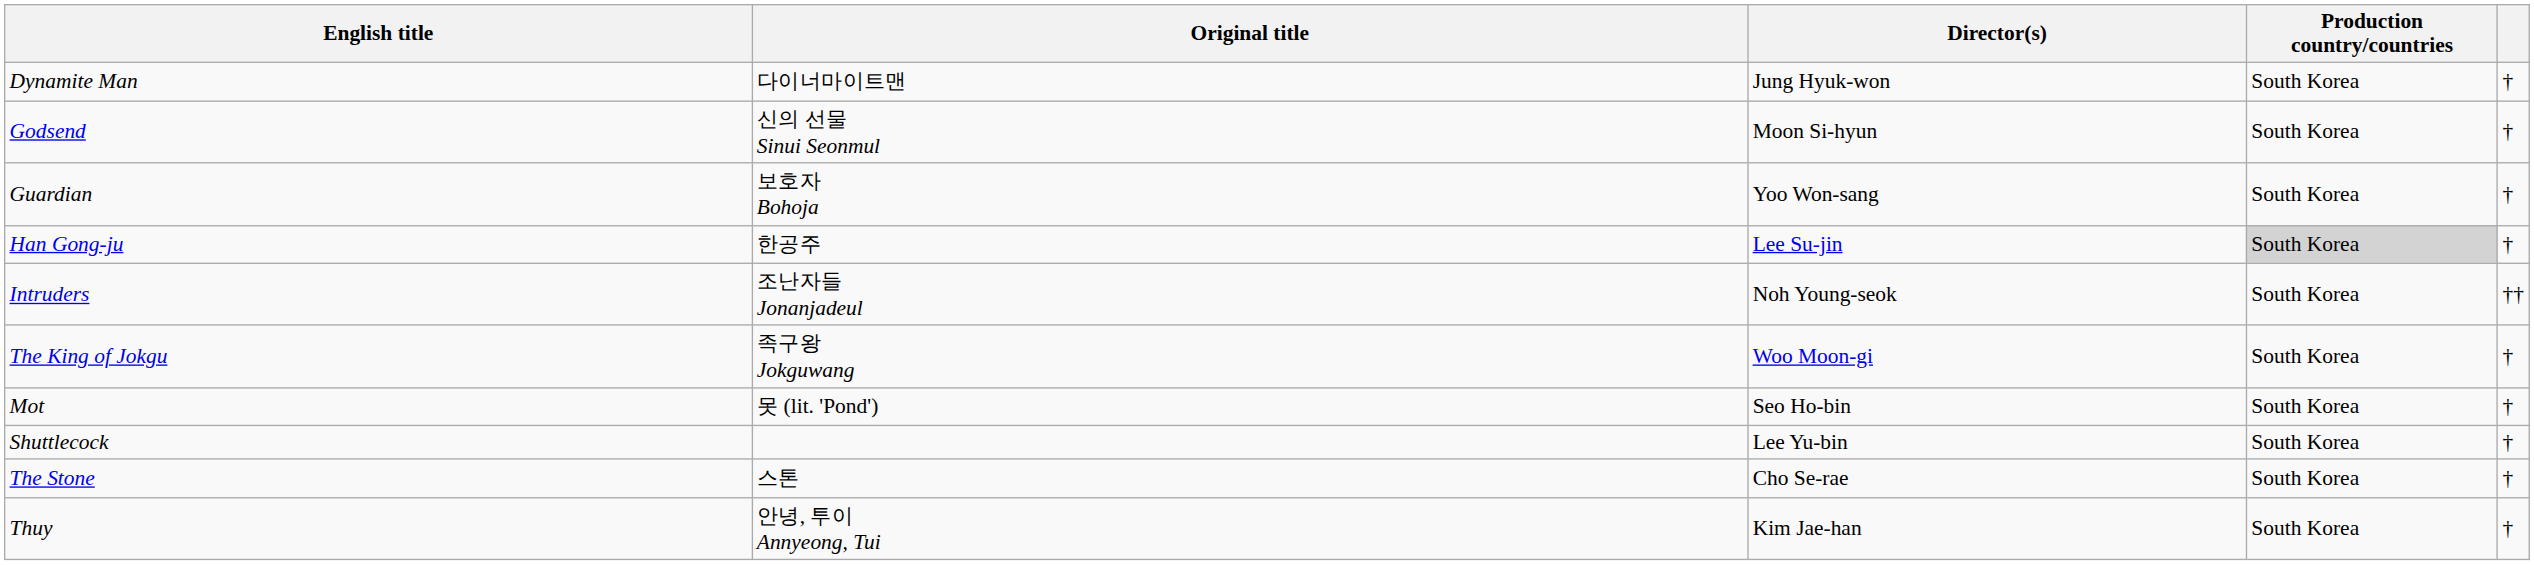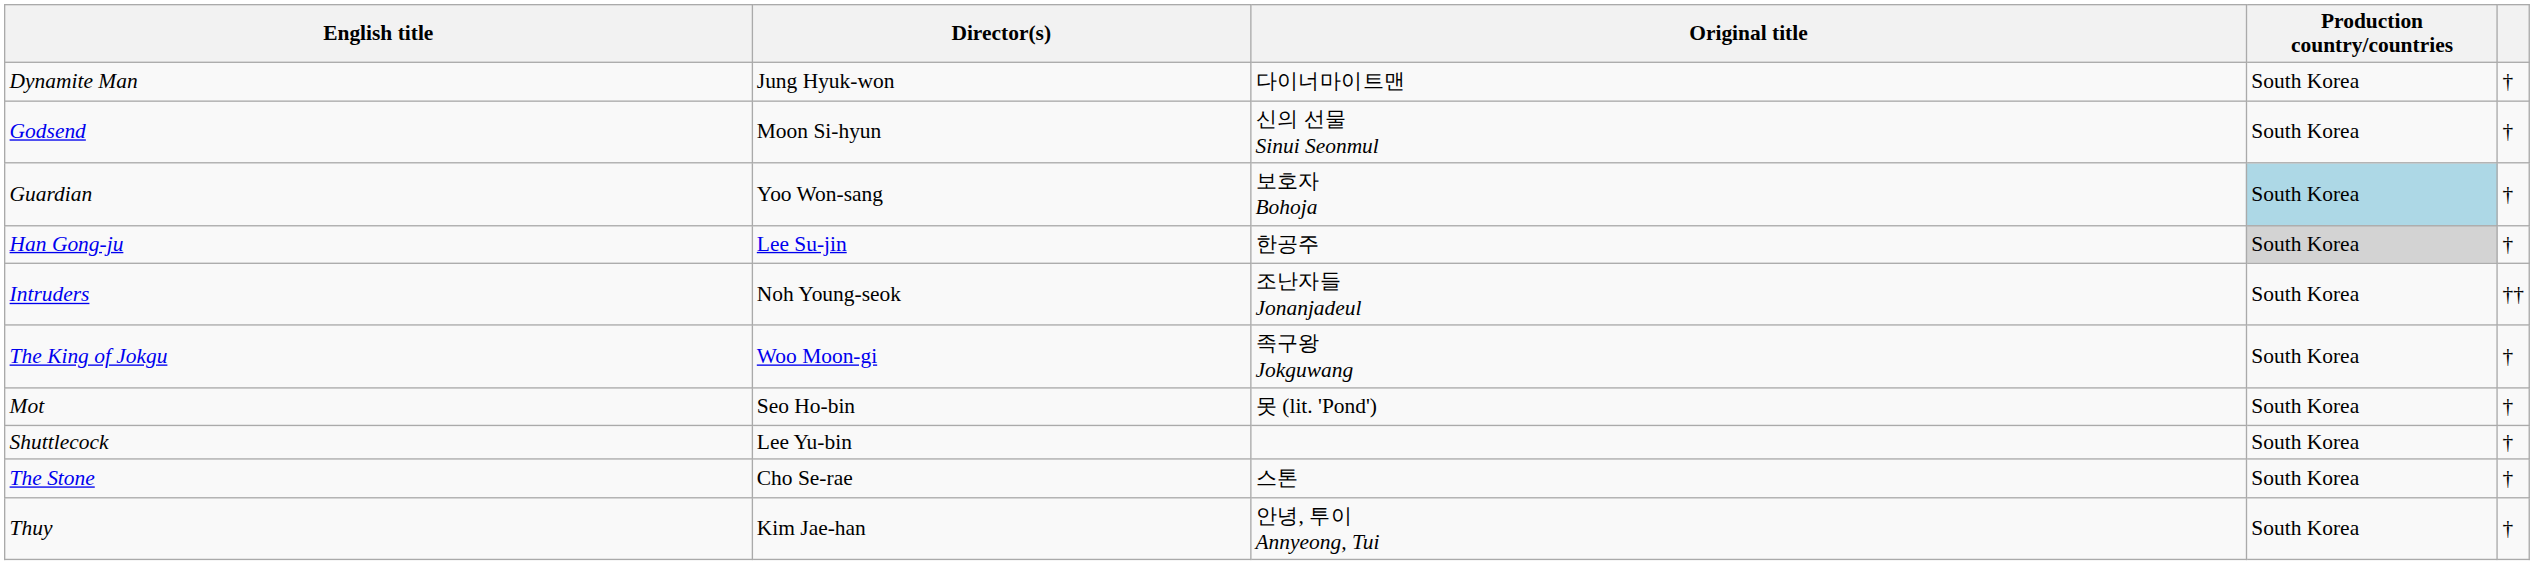 <table class="sortable wikitable" width="95%" cellpadding="5">
 <tr>
 <th width="30%">English title</th>
+<th width="20%">Director(s)</th>
 <th width="40%">Original title</th>
-<th width="20%">Director(s)</th>
 <th width="10%">Production country/countries</th>
 <th width="3%"></th>
 </tr>
 <tr>
 <td><em>Dynamite Man</em></td>
+<td>Jung Hyuk-won</td>
 <td>다이너마이트맨</td>
-<td>Jung Hyuk-won</td>
 <td>South Korea</td>
 <td>†</td>
 </tr>
 <tr>
 <td><em><a href='#'>Godsend</a></em></td>
+<td>Moon Si-hyun</td>
 <td>신의 선물<br><em>Sinui Seonmul</em></td>
-<td>Moon Si-hyun</td>
 <td>South Korea</td>
 <td>†</td>
 </tr>
 <tr>
 <td><em>Guardian</em></td>
+<td>Yoo Won-sang</td>
 <td>보호자<br><em>Bohoja</em></td>
-<td>Yoo Won-sang</td>
-<td>South Korea</td>
+<td style="background: lightblue;">South Korea</td>
 <td>†</td>
 </tr>
 <tr>
 <td><em><a href='#'>Han Gong-ju</a></em></td>
+<td><a href='#'>Lee Su-jin</a></td>
 <td>한공주</td>
-<td><a href='#'>Lee Su-jin</a></td>
 <td style="background: lightgrey;">South Korea</td>
 <td>†</td>
 </tr>
 <tr>
 <td><em><a href='#'>Intruders</a></em></td>
+<td>Noh Young-seok</td>
 <td>조난자들<br><em>Jonanjadeul</em></td>
-<td>Noh Young-seok</td>
 <td>South Korea</td>
 <td>††</td>
 </tr>
 <tr>
 <td><em><a href='#'>The King of Jokgu</a></em></td>
+<td><a href='#'>Woo Moon-gi</a></td>
 <td>족구왕<br><em>Jokguwang</em></td>
-<td><a href='#'>Woo Moon-gi</a></td>
 <td>South Korea</td>
 <td>†</td>
 </tr>
 <tr>
 <td><em>Mot</em></td>
+<td>Seo Ho-bin</td>
 <td>못 (lit. 'Pond')</td>
-<td>Seo Ho-bin</td>
 <td>South Korea</td>
 <td>†</td>
 </tr>
 <tr>
 <td><em>Shuttlecock</em></td>
+<td>Lee Yu-bin</td>
 <td></td>
-<td>Lee Yu-bin</td>
 <td>South Korea</td>
 <td>†</td>
 </tr>
 <tr>
 <td><em><a href='#'>The Stone</a></em></td>
+<td>Cho Se-rae</td>
 <td>스톤</td>
-<td>Cho Se-rae</td>
 <td>South Korea</td>
 <td>†</td>
 </tr>
 <tr>
 <td><em>Thuy</em></td>
+<td>Kim Jae-han</td>
 <td>안녕, 투이<br><em>Annyeong, Tui</em></td>
-<td>Kim Jae-han</td>
 <td>South Korea</td>
 <td>†</td>
 </tr>
 </table>
